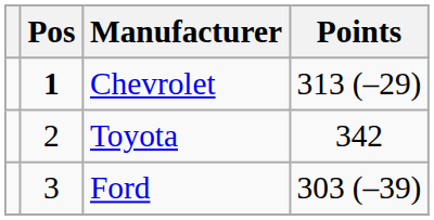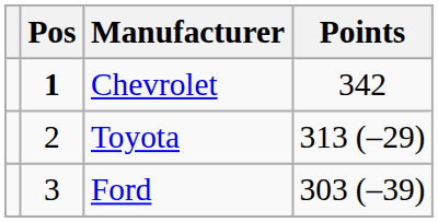 <table class="wikitable" style="font-size: 95%;">
 <tr>
 <th></th>
 <th>Pos</th>
 <th>Manufacturer</th>
 <th>Points</th>
 </tr>
 <tr>
 <td align="left"></td>
 <td style="text-align:center;"><strong>1</strong></td>
 <td><a href='#'>Chevrolet</a></td>
-<td style="text-align:center;">313 (–29)</td>
+<td style="text-align:center;">342</td>
 </tr>
 <tr>
 <td align="left"></td>
 <td style="text-align:center;">2</td>
 <td><a href='#'>Toyota</a></td>
-<td style="text-align:center;">342</td>
+<td style="text-align:center;">313 (–29)</td>
 </tr>
 <tr>
 <td align="left"></td>
 <td style="text-align:center;">3</td>
 <td><a href='#'>Ford</a></td>
 <td style="text-align:center;">303 (–39)</td>
 </tr>
 <tr class="sortbottom">
 </tr>
 </table>
